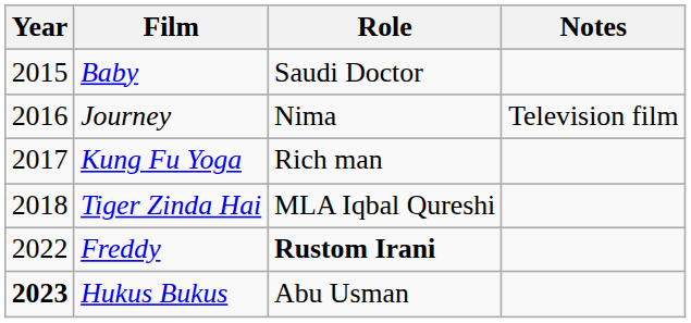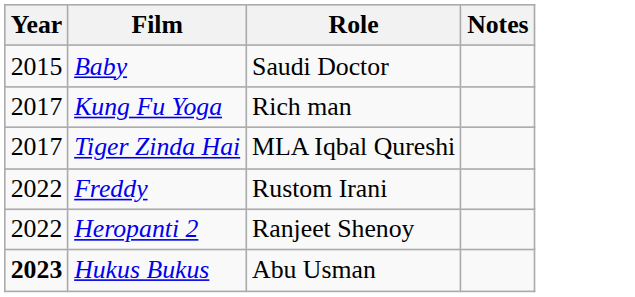 <table class="wikitable sortable">
 <tr>
 <th>Year</th>
 <th>Film</th>
 <th>Role</th>
 <th>Notes</th>
 </tr>
 <tr>
 <td>2015</td>
 <td><em><a href='#'>Baby</a></em></td>
 <td>Saudi Doctor</td>
 <td></td>
 </tr>
 <tr>
-<td>2016</td>
-<td><em>Journey</em></td>
-<td>Nima</td>
-<td>Television film</td>
-</tr>
-<tr>
 <td>2017</td>
 <td><em><a href='#'>Kung Fu Yoga</a></em></td>
 <td>Rich man</td>
 <td></td>
 </tr>
 <tr>
-<td>2018</td>
+<td>2017</td>
 <td><em><a href='#'>Tiger Zinda Hai</a></em></td>
 <td>MLA Iqbal Qureshi</td>
 <td></td>
 </tr>
 <tr>
 <td>2022</td>
 <td><em><a href='#'>Freddy</a></em></td>
-<td><strong>Rustom Irani</strong></td>
+<td>Rustom Irani</td>
+<td></td>
+</tr>
+<tr>
+<td>2022</td>
+<td><em><a href='#'>Heropanti 2</a></em></td>
+<td>Ranjeet Shenoy</td>
 <td></td>
 </tr>
 <tr>
 <td><strong>2023</strong></td>
 <td><em><a href='#'>Hukus Bukus</a></em></td>
 <td>Abu Usman</td>
 <td></td>
 </tr>
 </table>
